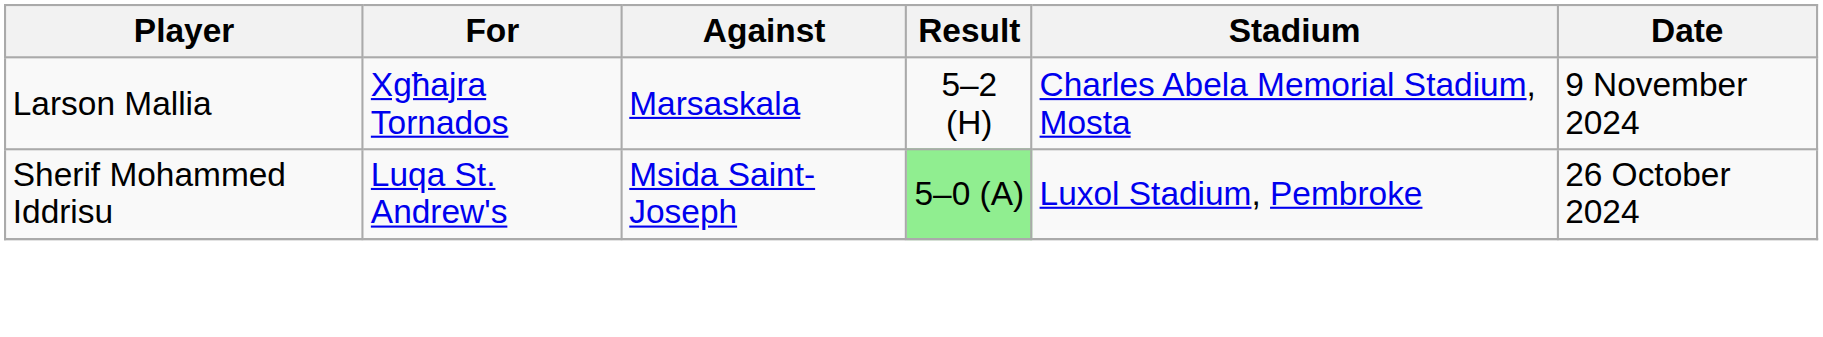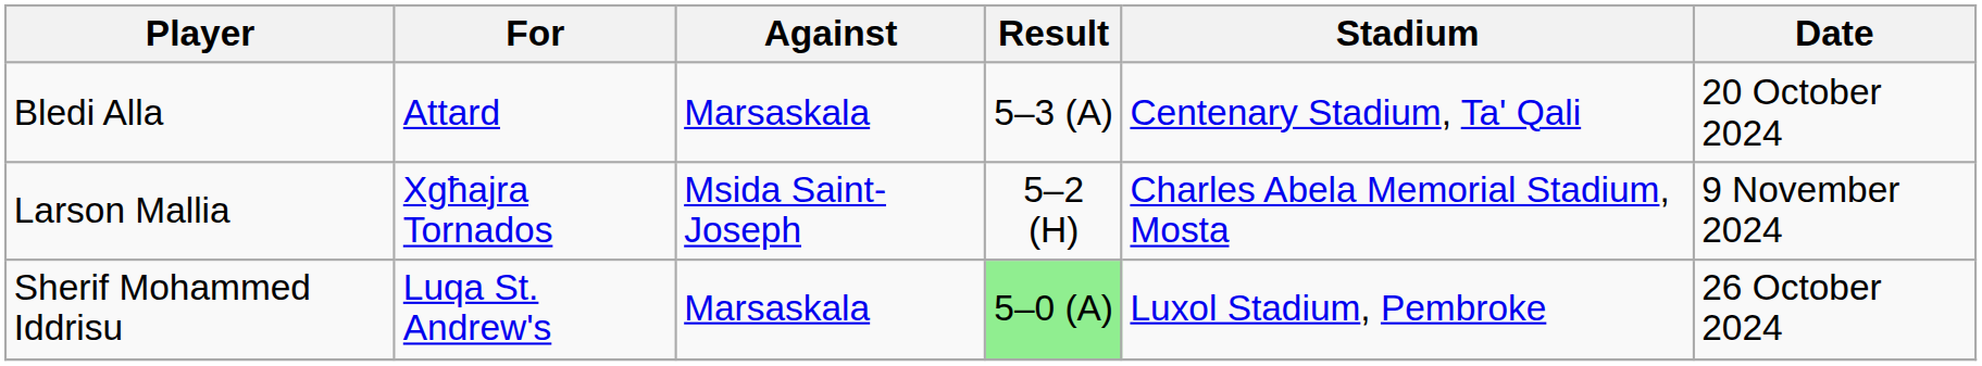 <table class="wikitable">
 <tr>
 <th>Player</th>
 <th>For</th>
 <th>Against</th>
 <th>Result</th>
 <th>Stadium</th>
 <th>Date</th>
 </tr>
 <tr>
+<td> Bledi Alla</td>
+<td><a href='#'>Attard</a></td>
+<td><a href='#'>Marsaskala</a></td>
+<td align="center">5–3 (A)</td>
+<td><a href='#'>Centenary Stadium</a>, <a href='#'>Ta' Qali</a></td>
+<td>20 October 2024</td>
+</tr>
+<tr>
 <td> Larson Mallia</td>
 <td><a href='#'>Xgħajra Tornados</a></td>
-<td><a href='#'>Marsaskala</a></td>
+<td><a href='#'>Msida Saint-Joseph</a></td>
 <td align="center">5–2 (H)</td>
 <td><a href='#'>Charles Abela Memorial Stadium</a>, <a href='#'>Mosta</a></td>
 <td>9 November 2024</td>
 </tr>
 <tr>
 <td> Sherif Mohammed Iddrisu</td>
 <td><a href='#'>Luqa St. Andrew's</a></td>
-<td><a href='#'>Msida Saint-Joseph</a></td>
+<td><a href='#'>Marsaskala</a></td>
 <td align="center" style="background: lightgreen;">5–0 (A)</td>
 <td><a href='#'>Luxol Stadium</a>, <a href='#'>Pembroke</a></td>
 <td>26 October 2024</td>
 </tr>
 <tr>
 </tr>
 </table>
